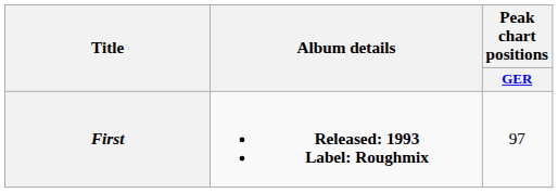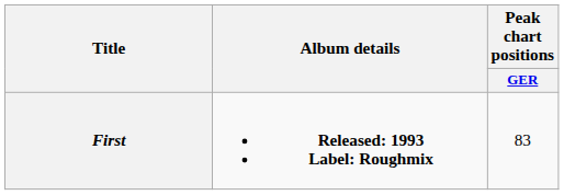 <table class="wikitable plainrowheaders" style="text-align:center;" border="1">
 <tr>
 <th scope="col" rowspan="2" style="width:12em;">Title</th>
 <th scope="col" rowspan="2" style="width:16em;">Album details</th>
 <th scope="col" colspan="1">Peak chart<br>positions</th>
 </tr>
 <tr>
 <th scope="col" style="width:3em; font-size:85%"><a href='#'>GER</a><br></th>
 </tr>
 <tr>
 <th scope="row"><em>First</em></th>
 <td><strong><br><ul><li>Released: 1993</li><li>Label: Roughmix</li></ul></strong></td>
-<td>97</td>
+<td>83</td>
 </tr>
 </table>
